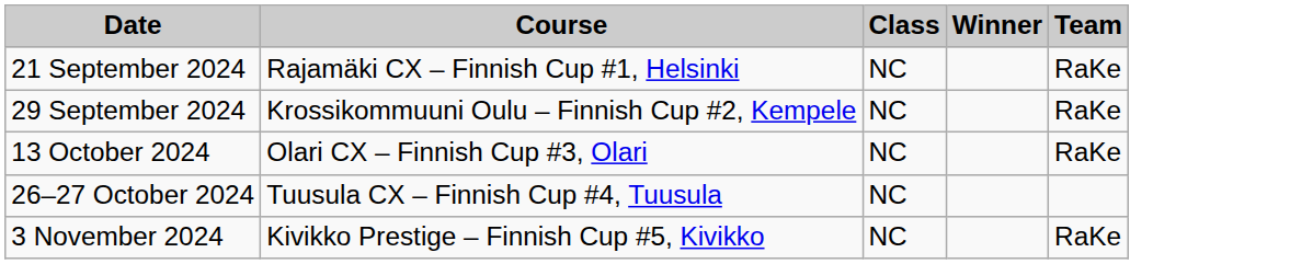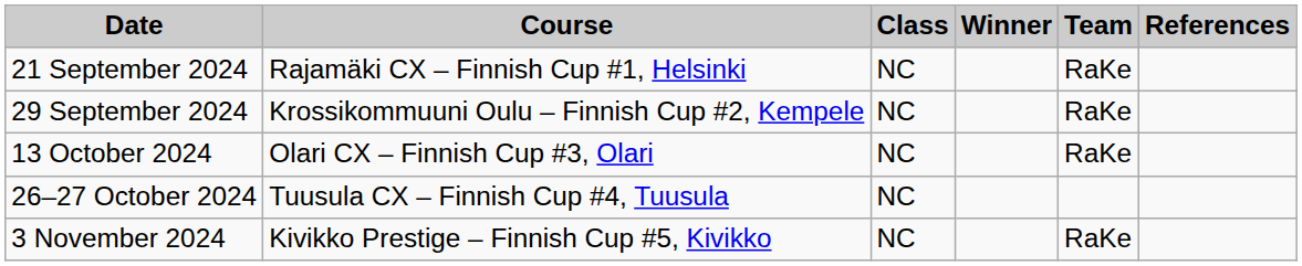 <table class="wikitable sortable alternance ">
 <tr>
 <th scope="col" style="background-color:#CCCCCC;">Date</th>
 <th scope="col" style="background-color:#CCCCCC;">Course</th>
 <th scope="col" style="background-color:#CCCCCC;">Class</th>
 <th scope="col" style="background-color:#CCCCCC;">Winner</th>
 <th scope="col" style="background-color:#CCCCCC;">Team</th>
+<th scope="col" style="background-color:#CCCCCC;">References</th>
 </tr>
 <tr>
 <td>21 September 2024</td>
 <td> Rajamäki CX – Finnish Cup #1, <a href='#'>Helsinki</a></td>
 <td>NC</td>
 <td></td>
 <td>RaKe</td>
+<td></td>
 </tr>
 <tr>
 <td>29 September 2024</td>
 <td> Krossikommuuni Oulu – Finnish Cup #2, <a href='#'>Kempele</a></td>
 <td>NC</td>
 <td></td>
 <td>RaKe</td>
+<td></td>
 </tr>
 <tr>
 <td>13 October 2024</td>
 <td> Olari CX – Finnish Cup #3, <a href='#'>Olari</a></td>
 <td>NC</td>
 <td></td>
 <td>RaKe</td>
+<td></td>
 </tr>
 <tr>
 <td>26–27 October 2024</td>
 <td> Tuusula CX – Finnish Cup #4, <a href='#'>Tuusula</a></td>
 <td>NC</td>
+<td></td>
 <td></td>
 <td></td>
 </tr>
 <tr>
 <td>3 November 2024</td>
 <td> Kivikko Prestige – Finnish Cup #5, <a href='#'>Kivikko</a></td>
 <td>NC</td>
 <td></td>
 <td>RaKe</td>
+<td></td>
 </tr>
 </table>
